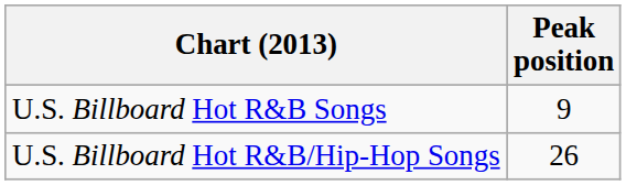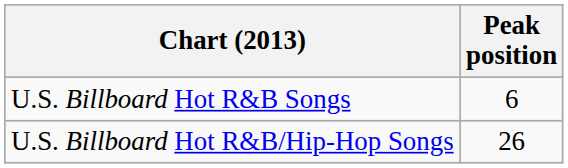 <table class="wikitable">
 <tr>
 <th>Chart (2013)</th>
 <th>Peak<br>position</th>
 </tr>
 <tr>
 <td align="left">U.S. <em>Billboard</em> <a href='#'>Hot R&B Songs</a></td>
-<td align="center">9</td>
+<td align="center">6</td>
 </tr>
 <tr>
 <td align="left">U.S. <em>Billboard</em> <a href='#'>Hot R&B/Hip-Hop Songs</a></td>
 <td align="center">26</td>
 </tr>
 </table>
